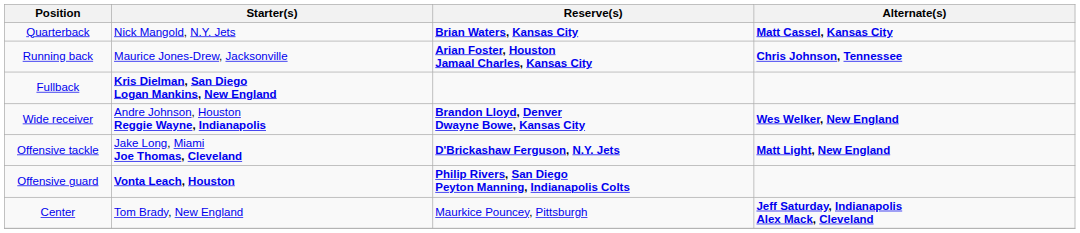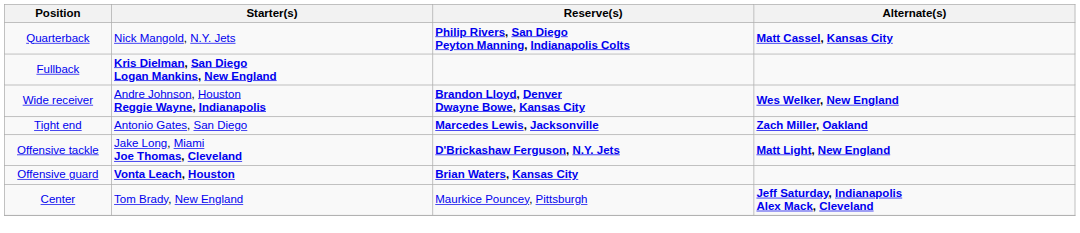 <table class="wikitable" width=75%>
 <tr>
 <th width=10%>Position</th>
 <th width=30%>Starter(s)</th>
 <th width=30%>Reserve(s)</th>
 <th width=30%>Alternate(s)</th>
 </tr>
 <tr>
 <td align=center><a href='#'>Quarterback</a></td>
 <td> <a href='#'>Nick Mangold</a>, <a href='#'>N.Y. Jets</a></td>
-<td><strong> <a href='#'>Brian Waters</a>, <a href='#'>Kansas City</a></strong></td>
+<td><strong> <a href='#'>Philip Rivers</a>, <a href='#'>San Diego</a></strong><br><strong> <a href='#'>Peyton Manning</a>, <a href='#'>Indianapolis Colts</a></strong></td>
 <td><strong> <a href='#'>Matt Cassel</a>, <a href='#'>Kansas City</a></strong></td>
-</tr>
-<tr>
-<td align=center><a href='#'>Running back</a></td>
-<td> <a href='#'>Maurice Jones-Drew</a>, <a href='#'>Jacksonville</a></td>
-<td><strong> <a href='#'>Arian Foster</a>, <a href='#'>Houston</a></strong><br><strong> <a href='#'>Jamaal Charles</a>, <a href='#'>Kansas City</a></strong></td>
-<td><strong> <a href='#'>Chris Johnson</a>, <a href='#'>Tennessee</a></strong><br></td>
 </tr>
 <tr>
 <td align=center><a href='#'>Fullback</a></td>
 <td><strong> <a href='#'>Kris Dielman</a>, <a href='#'>San Diego</a></strong><br><strong> <a href='#'>Logan Mankins</a>, <a href='#'>New England</a></strong></td>
 <td></td>
 <td></td>
 </tr>
 <tr>
 <td align=center><a href='#'>Wide receiver</a></td>
 <td> <a href='#'>Andre Johnson</a>, <a href='#'>Houston</a><br><strong> <a href='#'>Reggie Wayne</a>, <a href='#'>Indianapolis</a></strong></td>
 <td><strong> <a href='#'>Brandon Lloyd</a>, <a href='#'>Denver</a></strong><br><strong> <a href='#'>Dwayne Bowe</a>, <a href='#'>Kansas City</a></strong></td>
 <td><strong> <a href='#'>Wes Welker</a>, <a href='#'>New England</a></strong></td>
 </tr>
 <tr>
+<td align=center><a href='#'>Tight end</a></td>
+<td> <a href='#'>Antonio Gates</a>, <a href='#'>San Diego</a></td>
+<td><strong> <a href='#'>Marcedes Lewis</a>, <a href='#'>Jacksonville</a></strong></td>
+<td><strong> <a href='#'>Zach Miller</a>, <a href='#'>Oakland</a></strong></td>
+</tr>
+<tr>
 <td align=center><a href='#'>Offensive tackle</a></td>
 <td> <a href='#'>Jake Long</a>, <a href='#'>Miami</a><br><strong> <a href='#'>Joe Thomas</a>, <a href='#'>Cleveland</a></strong></td>
 <td><strong> <a href='#'>D'Brickashaw Ferguson</a>, <a href='#'>N.Y. Jets</a></strong></td>
 <td><strong> <a href='#'>Matt Light</a>, <a href='#'>New England</a></strong></td>
 </tr>
 <tr>
 <td align=center><a href='#'>Offensive guard</a></td>
 <td><strong> <a href='#'>Vonta Leach</a>, <a href='#'>Houston</a></strong></td>
-<td><strong> <a href='#'>Philip Rivers</a>, <a href='#'>San Diego</a></strong><br><strong> <a href='#'>Peyton Manning</a>, <a href='#'>Indianapolis Colts</a></strong></td>
+<td><strong> <a href='#'>Brian Waters</a>, <a href='#'>Kansas City</a></strong></td>
 <td></td>
 </tr>
 <tr>
 <td align=center><a href='#'>Center</a></td>
 <td> <a href='#'>Tom Brady</a>, <a href='#'>New England</a></td>
 <td> <a href='#'>Maurkice Pouncey</a>, <a href='#'>Pittsburgh</a></td>
 <td><strong> <a href='#'>Jeff Saturday</a>, <a href='#'>Indianapolis</a></strong><br><strong> <a href='#'>Alex Mack</a>, <a href='#'>Cleveland</a></strong></td>
 </tr>
 <tr>
 </tr>
 </table>
